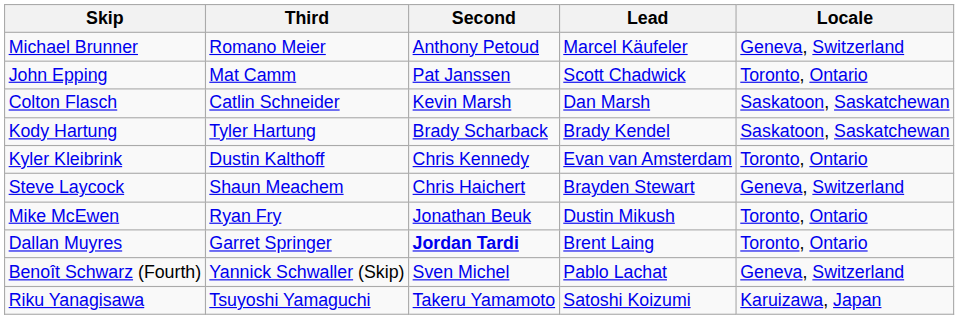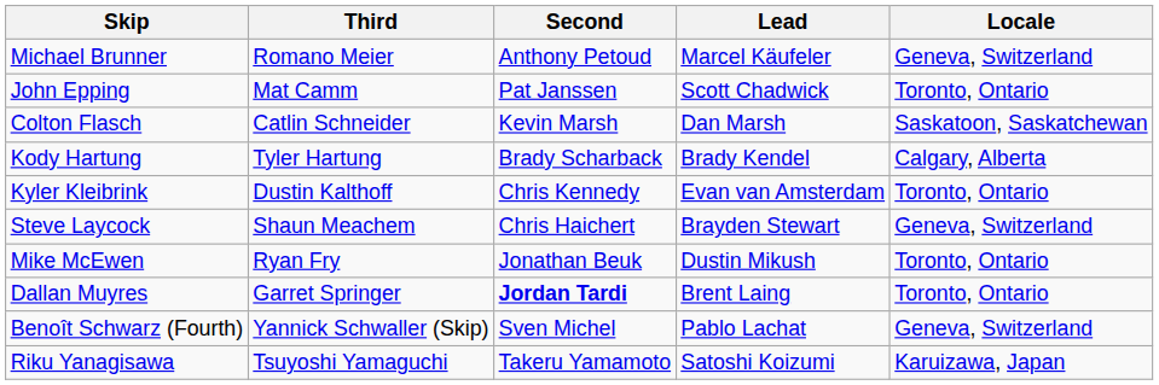 <table class=wikitable>
 <tr>
 <th scope="col">Skip</th>
 <th scope="col">Third</th>
 <th scope="col">Second</th>
 <th scope="col">Lead</th>
 <th scope="col">Locale</th>
 </tr>
 <tr>
 <td><a href='#'>Michael Brunner</a></td>
 <td><a href='#'>Romano Meier</a></td>
 <td><a href='#'>Anthony Petoud</a></td>
 <td><a href='#'>Marcel Käufeler</a></td>
 <td> <a href='#'>Geneva</a>, <a href='#'>Switzerland</a></td>
 </tr>
 <tr>
 <td><a href='#'>John Epping</a></td>
 <td><a href='#'>Mat Camm</a></td>
 <td><a href='#'>Pat Janssen</a></td>
 <td><a href='#'>Scott Chadwick</a></td>
 <td> <a href='#'>Toronto</a>, <a href='#'>Ontario</a></td>
 </tr>
 <tr>
 <td><a href='#'>Colton Flasch</a></td>
 <td><a href='#'>Catlin Schneider</a></td>
 <td><a href='#'>Kevin Marsh</a></td>
 <td><a href='#'>Dan Marsh</a></td>
 <td> <a href='#'>Saskatoon</a>, <a href='#'>Saskatchewan</a></td>
 </tr>
 <tr>
 <td><a href='#'>Kody Hartung</a></td>
 <td><a href='#'>Tyler Hartung</a></td>
 <td><a href='#'>Brady Scharback</a></td>
 <td><a href='#'>Brady Kendel</a></td>
-<td> <a href='#'>Saskatoon</a>, <a href='#'>Saskatchewan</a></td>
+<td> <a href='#'>Calgary</a>, <a href='#'>Alberta</a></td>
 </tr>
 <tr>
 <td><a href='#'>Kyler Kleibrink</a></td>
 <td><a href='#'>Dustin Kalthoff</a></td>
 <td><a href='#'>Chris Kennedy</a></td>
 <td><a href='#'>Evan van Amsterdam</a></td>
 <td> <a href='#'>Toronto</a>, <a href='#'>Ontario</a></td>
 </tr>
 <tr>
 <td><a href='#'>Steve Laycock</a></td>
 <td><a href='#'>Shaun Meachem</a></td>
 <td><a href='#'>Chris Haichert</a></td>
 <td><a href='#'>Brayden Stewart</a></td>
 <td> <a href='#'>Geneva</a>, <a href='#'>Switzerland</a></td>
 </tr>
 <tr>
 <td><a href='#'>Mike McEwen</a></td>
 <td><a href='#'>Ryan Fry</a></td>
 <td><a href='#'>Jonathan Beuk</a></td>
 <td><a href='#'>Dustin Mikush</a></td>
 <td> <a href='#'>Toronto</a>, <a href='#'>Ontario</a></td>
 </tr>
 <tr>
 <td><a href='#'>Dallan Muyres</a></td>
 <td><a href='#'>Garret Springer</a></td>
 <td><strong><a href='#'>Jordan Tardi</a></strong></td>
 <td><a href='#'>Brent Laing</a></td>
 <td> <a href='#'>Toronto</a>, <a href='#'>Ontario</a></td>
 </tr>
 <tr>
 <td><a href='#'>Benoît Schwarz</a> (Fourth)</td>
 <td><a href='#'>Yannick Schwaller</a> (Skip)</td>
 <td><a href='#'>Sven Michel</a></td>
 <td><a href='#'>Pablo Lachat</a></td>
 <td> <a href='#'>Geneva</a>, <a href='#'>Switzerland</a></td>
 </tr>
 <tr>
 <td><a href='#'>Riku Yanagisawa</a></td>
 <td><a href='#'>Tsuyoshi Yamaguchi</a></td>
 <td><a href='#'>Takeru Yamamoto</a></td>
 <td><a href='#'>Satoshi Koizumi</a></td>
 <td> <a href='#'>Karuizawa</a>, <a href='#'>Japan</a></td>
 </tr>
 </table>
